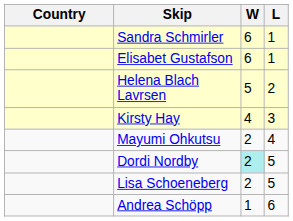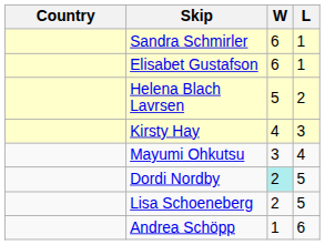 <table class="wikitable">
 <tr>
 <th bgcolor="#efefef" width="120">Country</th>
 <th bgcolor="#efefef" width="140">Skip</th>
 <th bgcolor="#efefef" width="20">W</th>
 <th bgcolor="#efefef" width="20">L</th>
 </tr>
 <tr bgcolor="#ffffcc">
 <td></td>
 <td><a href='#'>Sandra Schmirler</a></td>
 <td>6</td>
 <td>1</td>
 </tr>
 <tr bgcolor="#ffffcc">
 <td></td>
 <td><a href='#'>Elisabet Gustafson</a></td>
 <td>6</td>
 <td>1</td>
 </tr>
 <tr bgcolor="#ffffcc">
 <td></td>
 <td><a href='#'>Helena Blach Lavrsen</a></td>
 <td>5</td>
 <td>2</td>
 </tr>
 <tr bgcolor="#ffffcc">
 <td></td>
 <td><a href='#'>Kirsty Hay</a></td>
 <td>4</td>
 <td>3</td>
 </tr>
 <tr>
 <td></td>
 <td><a href='#'>Mayumi Ohkutsu</a></td>
-<td>2</td>
+<td>3</td>
 <td>4</td>
 </tr>
 <tr>
 <td></td>
 <td><a href='#'>Dordi Nordby</a></td>
 <td style="background: paleturquoise;">2</td>
 <td>5</td>
 </tr>
 <tr>
 <td></td>
 <td><a href='#'>Lisa Schoeneberg</a></td>
 <td>2</td>
 <td>5</td>
 </tr>
 <tr>
 <td></td>
 <td><a href='#'>Andrea Schöpp</a></td>
 <td>1</td>
 <td>6</td>
 </tr>
 </table>
